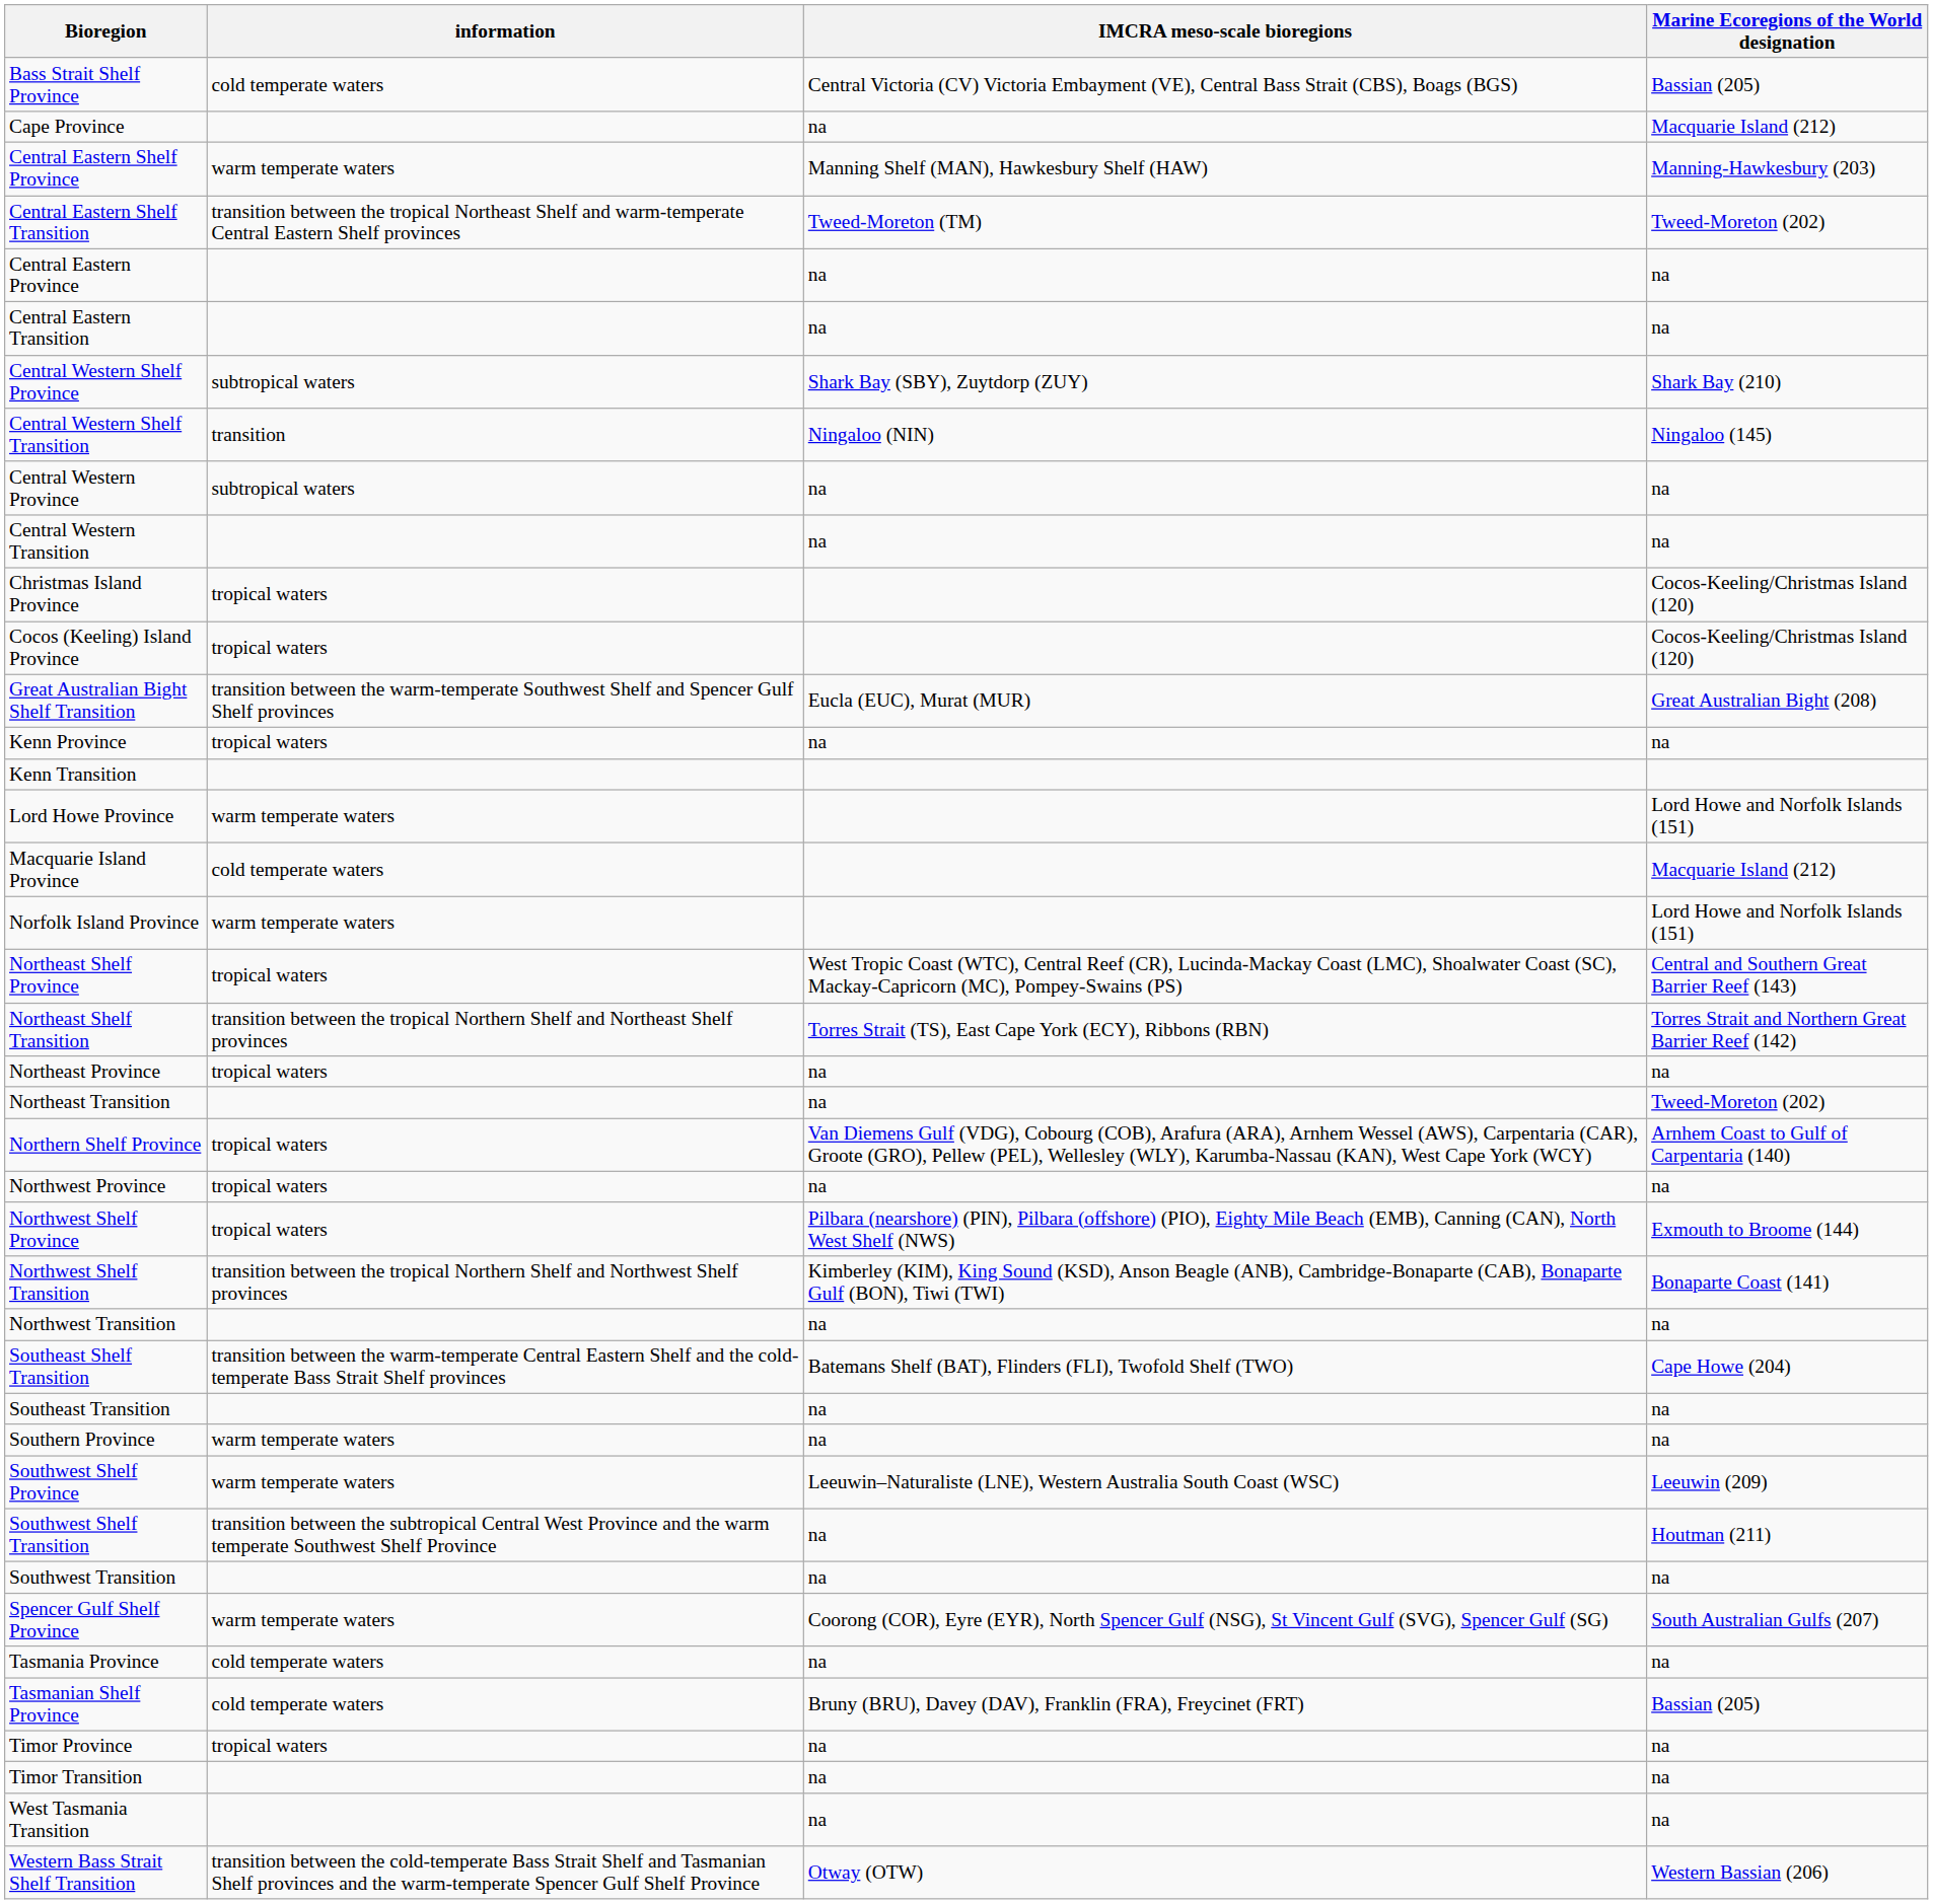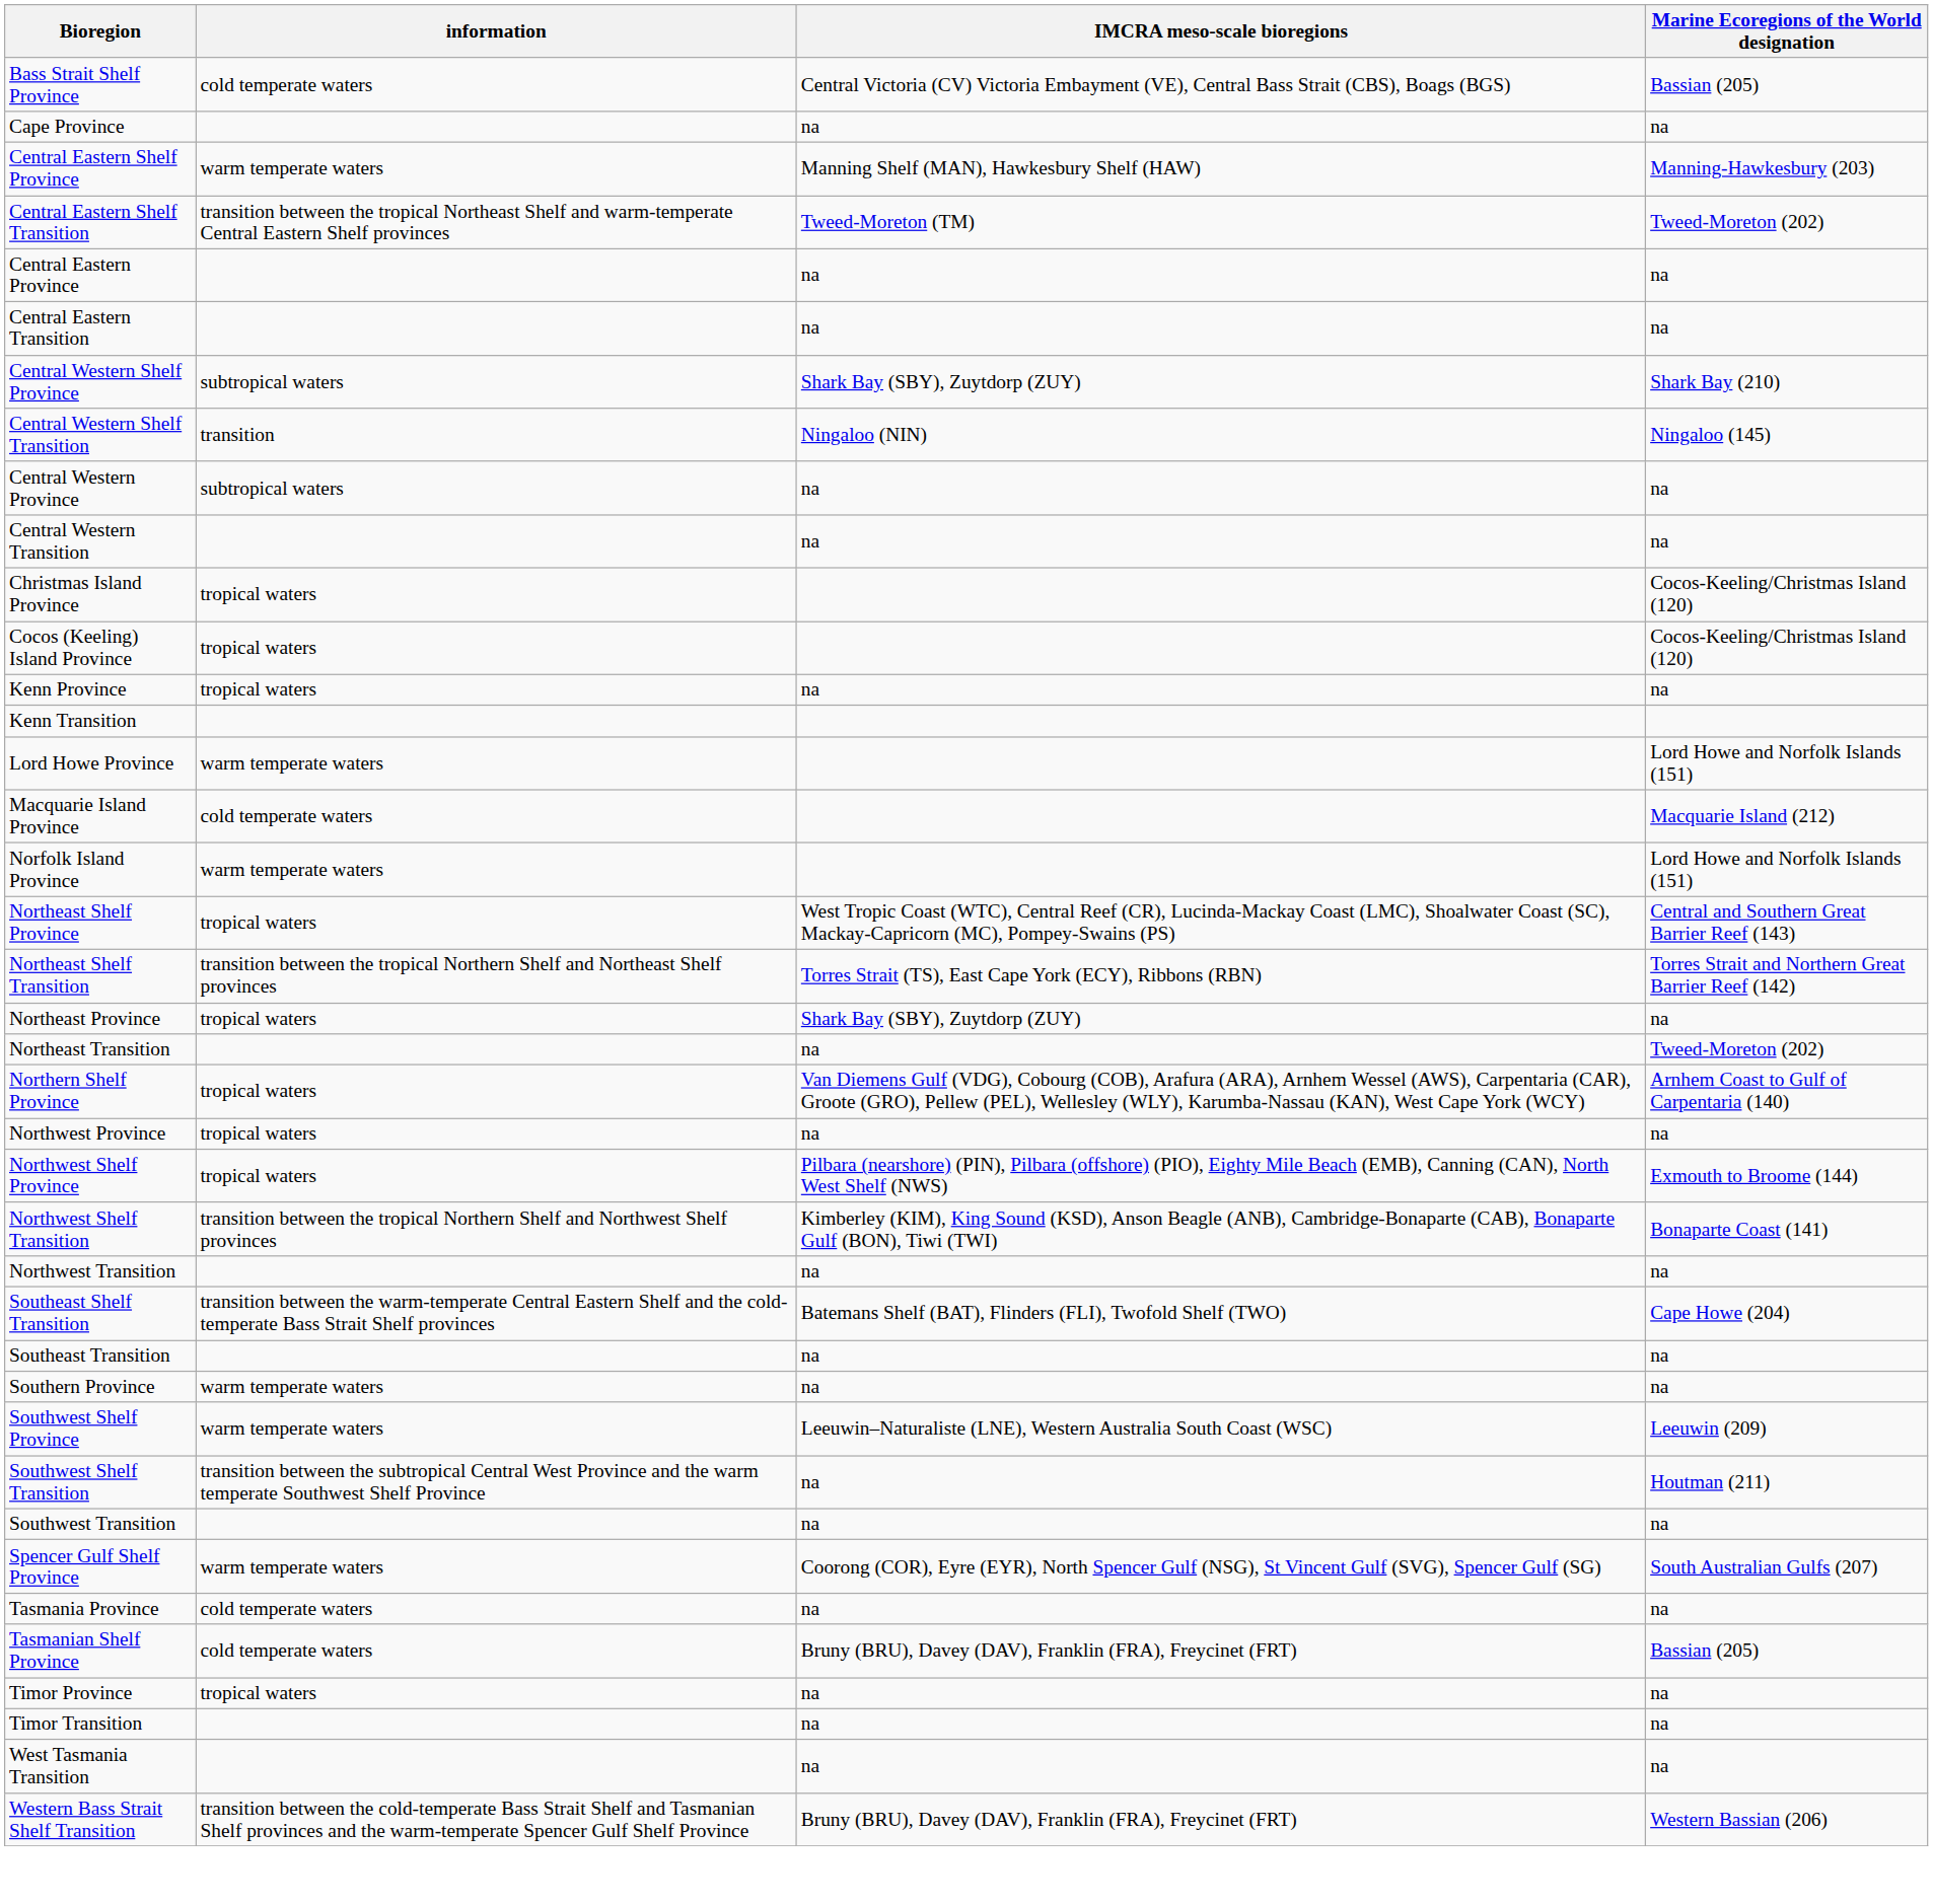 <table class="wikitable sortable">
 <tr>
 <th>Bioregion</th>
 <th>information</th>
 <th>IMCRA meso-scale bioregions</th>
 <th><a href='#'>Marine Ecoregions of the World</a> designation</th>
 </tr>
 <tr>
 <td><a href='#'>Bass Strait Shelf Province</a></td>
 <td>cold temperate waters</td>
 <td>Central Victoria (CV) Victoria Embayment (VE), Central Bass Strait (CBS), Boags (BGS)</td>
 <td><a href='#'>Bassian</a> (205)</td>
 </tr>
 <tr>
 <td>Cape Province</td>
 <td></td>
 <td>na</td>
-<td><a href='#'>Macquarie Island</a> (212)</td>
+<td>na</td>
 </tr>
 <tr>
 <td><a href='#'>Central Eastern Shelf Province</a></td>
 <td>warm temperate waters</td>
 <td>Manning Shelf (MAN), Hawkesbury Shelf (HAW)</td>
 <td><a href='#'>Manning-Hawkesbury</a> (203)</td>
 </tr>
 <tr>
 <td><a href='#'>Central Eastern Shelf Transition</a></td>
 <td>transition between the tropical Northeast Shelf and warm-temperate Central Eastern Shelf provinces</td>
 <td><a href='#'>Tweed-Moreton</a> (TM)</td>
 <td><a href='#'>Tweed-Moreton</a> (202)</td>
 </tr>
 <tr>
 <td>Central Eastern Province</td>
 <td></td>
 <td>na</td>
 <td>na</td>
 </tr>
 <tr>
 <td>Central Eastern Transition</td>
 <td></td>
 <td>na</td>
 <td>na</td>
 </tr>
 <tr>
 <td><a href='#'>Central Western Shelf Province</a></td>
 <td>subtropical waters</td>
 <td><a href='#'>Shark Bay</a> (SBY), Zuytdorp (ZUY)</td>
 <td><a href='#'>Shark Bay</a> (210)</td>
 </tr>
 <tr>
 <td><a href='#'>Central Western Shelf Transition</a></td>
 <td>transition</td>
 <td><a href='#'>Ningaloo</a> (NIN)</td>
 <td><a href='#'>Ningaloo</a> (145)</td>
 </tr>
 <tr>
 <td>Central Western Province</td>
 <td>subtropical waters</td>
 <td>na</td>
 <td>na</td>
 </tr>
 <tr>
 <td>Central Western Transition</td>
 <td></td>
 <td>na</td>
 <td>na</td>
 </tr>
 <tr>
 <td>Christmas Island Province</td>
 <td>tropical waters</td>
 <td></td>
 <td>Cocos-Keeling/Christmas Island (120)</td>
 </tr>
 <tr>
 <td>Cocos (Keeling) Island Province</td>
 <td>tropical waters</td>
 <td></td>
 <td>Cocos-Keeling/Christmas Island (120)</td>
 </tr>
 <tr>
-<td><a href='#'>Great Australian Bight Shelf Transition</a></td>
-<td>transition between the warm-temperate Southwest Shelf and Spencer Gulf Shelf provinces</td>
-<td>Eucla (EUC), Murat (MUR)</td>
-<td><a href='#'>Great Australian Bight</a> (208)</td>
-</tr>
-<tr>
 <td>Kenn Province</td>
 <td>tropical waters</td>
 <td>na</td>
 <td>na</td>
 </tr>
 <tr>
 <td>Kenn Transition</td>
 <td></td>
 <td></td>
 <td></td>
 </tr>
 <tr>
 <td>Lord Howe Province</td>
 <td>warm temperate waters</td>
 <td></td>
 <td>Lord Howe and Norfolk Islands (151)</td>
 </tr>
 <tr>
 <td>Macquarie Island Province</td>
 <td>cold temperate waters</td>
 <td></td>
 <td><a href='#'>Macquarie Island</a> (212)</td>
 </tr>
 <tr>
 <td>Norfolk Island Province</td>
 <td>warm temperate waters</td>
 <td></td>
 <td>Lord Howe and Norfolk Islands (151)</td>
 </tr>
 <tr>
 <td><a href='#'>Northeast Shelf Province</a></td>
 <td>tropical waters</td>
 <td>West Tropic Coast (WTC), Central Reef (CR), Lucinda-Mackay Coast (LMC), Shoalwater Coast (SC), Mackay-Capricorn (MC), Pompey-Swains (PS)</td>
 <td><a href='#'>Central and Southern Great Barrier Reef</a> (143)</td>
 </tr>
 <tr>
 <td><a href='#'>Northeast Shelf Transition</a></td>
 <td>transition between the tropical Northern Shelf and Northeast Shelf provinces</td>
 <td><a href='#'>Torres Strait</a> (TS), East Cape York (ECY), Ribbons (RBN)</td>
 <td><a href='#'>Torres Strait and Northern Great Barrier Reef</a> (142)</td>
 </tr>
 <tr>
 <td>Northeast Province</td>
 <td>tropical waters</td>
-<td>na</td>
+<td><a href='#'>Shark Bay</a> (SBY), Zuytdorp (ZUY)</td>
 <td>na</td>
 </tr>
 <tr>
 <td>Northeast Transition</td>
 <td></td>
 <td>na</td>
 <td><a href='#'>Tweed-Moreton</a> (202)</td>
 </tr>
 <tr>
 <td><a href='#'>Northern Shelf Province</a></td>
 <td>tropical waters</td>
 <td><a href='#'>Van Diemens Gulf</a> (VDG), Cobourg (COB), Arafura (ARA), Arnhem Wessel (AWS), Carpentaria (CAR), Groote (GRO), Pellew (PEL), Wellesley (WLY), Karumba-Nassau (KAN), West Cape York (WCY)</td>
 <td><a href='#'>Arnhem Coast to Gulf of Carpentaria</a> (140)</td>
 </tr>
 <tr>
 <td>Northwest Province</td>
 <td>tropical waters</td>
 <td>na</td>
 <td>na</td>
 </tr>
 <tr>
 <td><a href='#'>Northwest Shelf Province</a></td>
 <td>tropical waters</td>
 <td><a href='#'>Pilbara (nearshore)</a> (PIN), <a href='#'>Pilbara (offshore)</a> (PIO), <a href='#'>Eighty Mile Beach</a> (EMB), Canning (CAN), <a href='#'>North West Shelf</a> (NWS)</td>
 <td><a href='#'>Exmouth to Broome</a> (144)</td>
 </tr>
 <tr>
 <td><a href='#'>Northwest Shelf Transition</a></td>
 <td>transition between the tropical Northern Shelf and Northwest Shelf provinces</td>
 <td>Kimberley (KIM), <a href='#'>King Sound</a> (KSD), Anson Beagle (ANB), Cambridge-Bonaparte (CAB), <a href='#'>Bonaparte Gulf</a> (BON), Tiwi (TWI)</td>
 <td><a href='#'>Bonaparte Coast</a> (141)</td>
 </tr>
 <tr>
 <td>Northwest Transition</td>
 <td></td>
 <td>na</td>
 <td>na</td>
 </tr>
 <tr>
 <td><a href='#'>Southeast Shelf Transition</a></td>
 <td>transition between the warm-temperate Central Eastern Shelf and the cold-temperate Bass Strait Shelf provinces</td>
 <td>Batemans Shelf (BAT), Flinders (FLI), Twofold Shelf (TWO)</td>
 <td><a href='#'>Cape Howe</a> (204)</td>
 </tr>
 <tr>
 <td>Southeast Transition</td>
 <td></td>
 <td>na</td>
 <td>na</td>
 </tr>
 <tr>
 <td>Southern Province</td>
 <td>warm temperate waters</td>
 <td>na</td>
 <td>na</td>
 </tr>
 <tr>
 <td><a href='#'>Southwest Shelf Province</a></td>
 <td>warm temperate waters</td>
 <td>Leeuwin–Naturaliste (LNE), Western Australia South Coast (WSC)</td>
 <td><a href='#'>Leeuwin</a> (209)</td>
 </tr>
 <tr>
 <td><a href='#'>Southwest Shelf Transition</a></td>
 <td>transition between the subtropical Central West Province and the warm temperate Southwest Shelf Province</td>
 <td>na</td>
 <td><a href='#'>Houtman</a> (211)</td>
 </tr>
 <tr>
 <td>Southwest Transition</td>
 <td></td>
 <td>na</td>
 <td>na</td>
 </tr>
 <tr>
 <td><a href='#'>Spencer Gulf Shelf Province</a></td>
 <td>warm temperate waters</td>
 <td>Coorong (COR), Eyre (EYR), North <a href='#'>Spencer Gulf</a> (NSG), <a href='#'>St Vincent Gulf</a> (SVG), <a href='#'>Spencer Gulf</a> (SG)</td>
 <td><a href='#'>South Australian Gulfs</a> (207)</td>
 </tr>
 <tr>
 <td>Tasmania Province</td>
 <td>cold temperate waters</td>
 <td>na</td>
 <td>na</td>
 </tr>
 <tr>
 <td><a href='#'>Tasmanian Shelf Province</a></td>
 <td>cold temperate waters</td>
 <td>Bruny (BRU), Davey (DAV), Franklin (FRA), Freycinet (FRT)</td>
 <td><a href='#'>Bassian</a> (205)</td>
 </tr>
 <tr>
 <td>Timor Province</td>
 <td>tropical waters</td>
 <td>na</td>
 <td>na</td>
 </tr>
 <tr>
 <td>Timor Transition</td>
 <td></td>
 <td>na</td>
 <td>na</td>
 </tr>
 <tr>
 <td>West Tasmania Transition</td>
 <td></td>
 <td>na</td>
 <td>na</td>
 </tr>
 <tr>
 <td><a href='#'>Western Bass Strait Shelf Transition</a></td>
 <td>transition between the cold-temperate Bass Strait Shelf and Tasmanian Shelf provinces and the warm-temperate Spencer Gulf Shelf Province</td>
-<td><a href='#'>Otway</a> (OTW)</td>
+<td>Bruny (BRU), Davey (DAV), Franklin (FRA), Freycinet (FRT)</td>
 <td><a href='#'>Western Bassian</a> (206)</td>
 </tr>
 </table>
